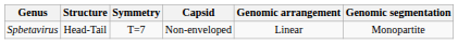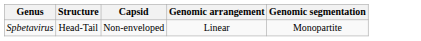 <table class="wikitable sortable" style="text-align:center">
 <tr>
 <th>Genus</th>
 <th>Structure</th>
-<th>Symmetry</th>
 <th>Capsid</th>
 <th>Genomic arrangement</th>
 <th>Genomic segmentation</th>
 </tr>
 <tr>
 <td><em>Spbetavirus</em></td>
 <td>Head-Tail</td>
-<td>T=7</td>
 <td>Non-enveloped</td>
 <td>Linear</td>
 <td>Monopartite</td>
 </tr>
 </table>
